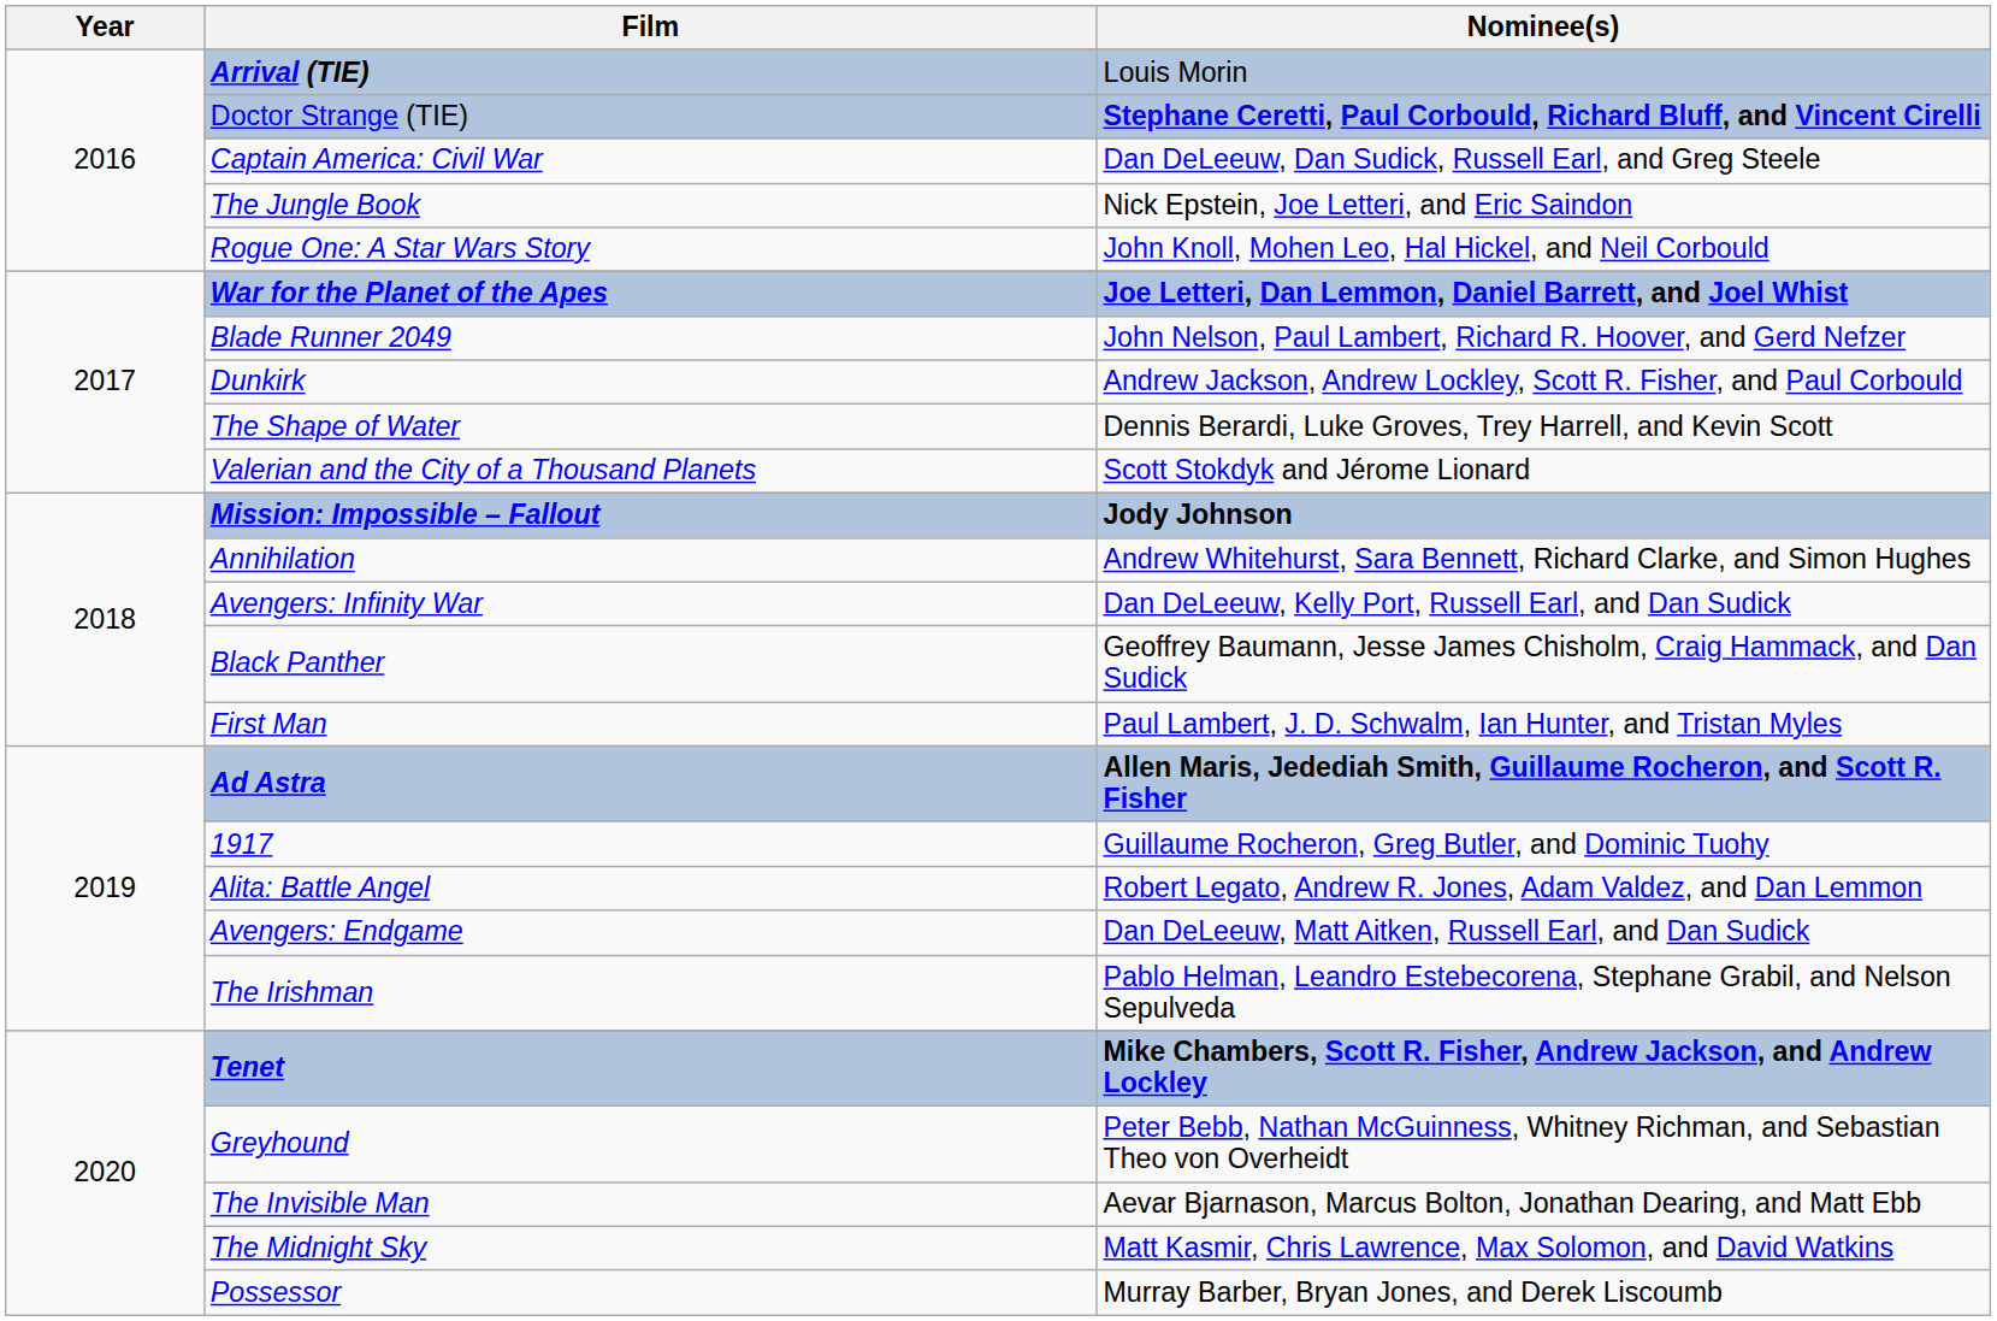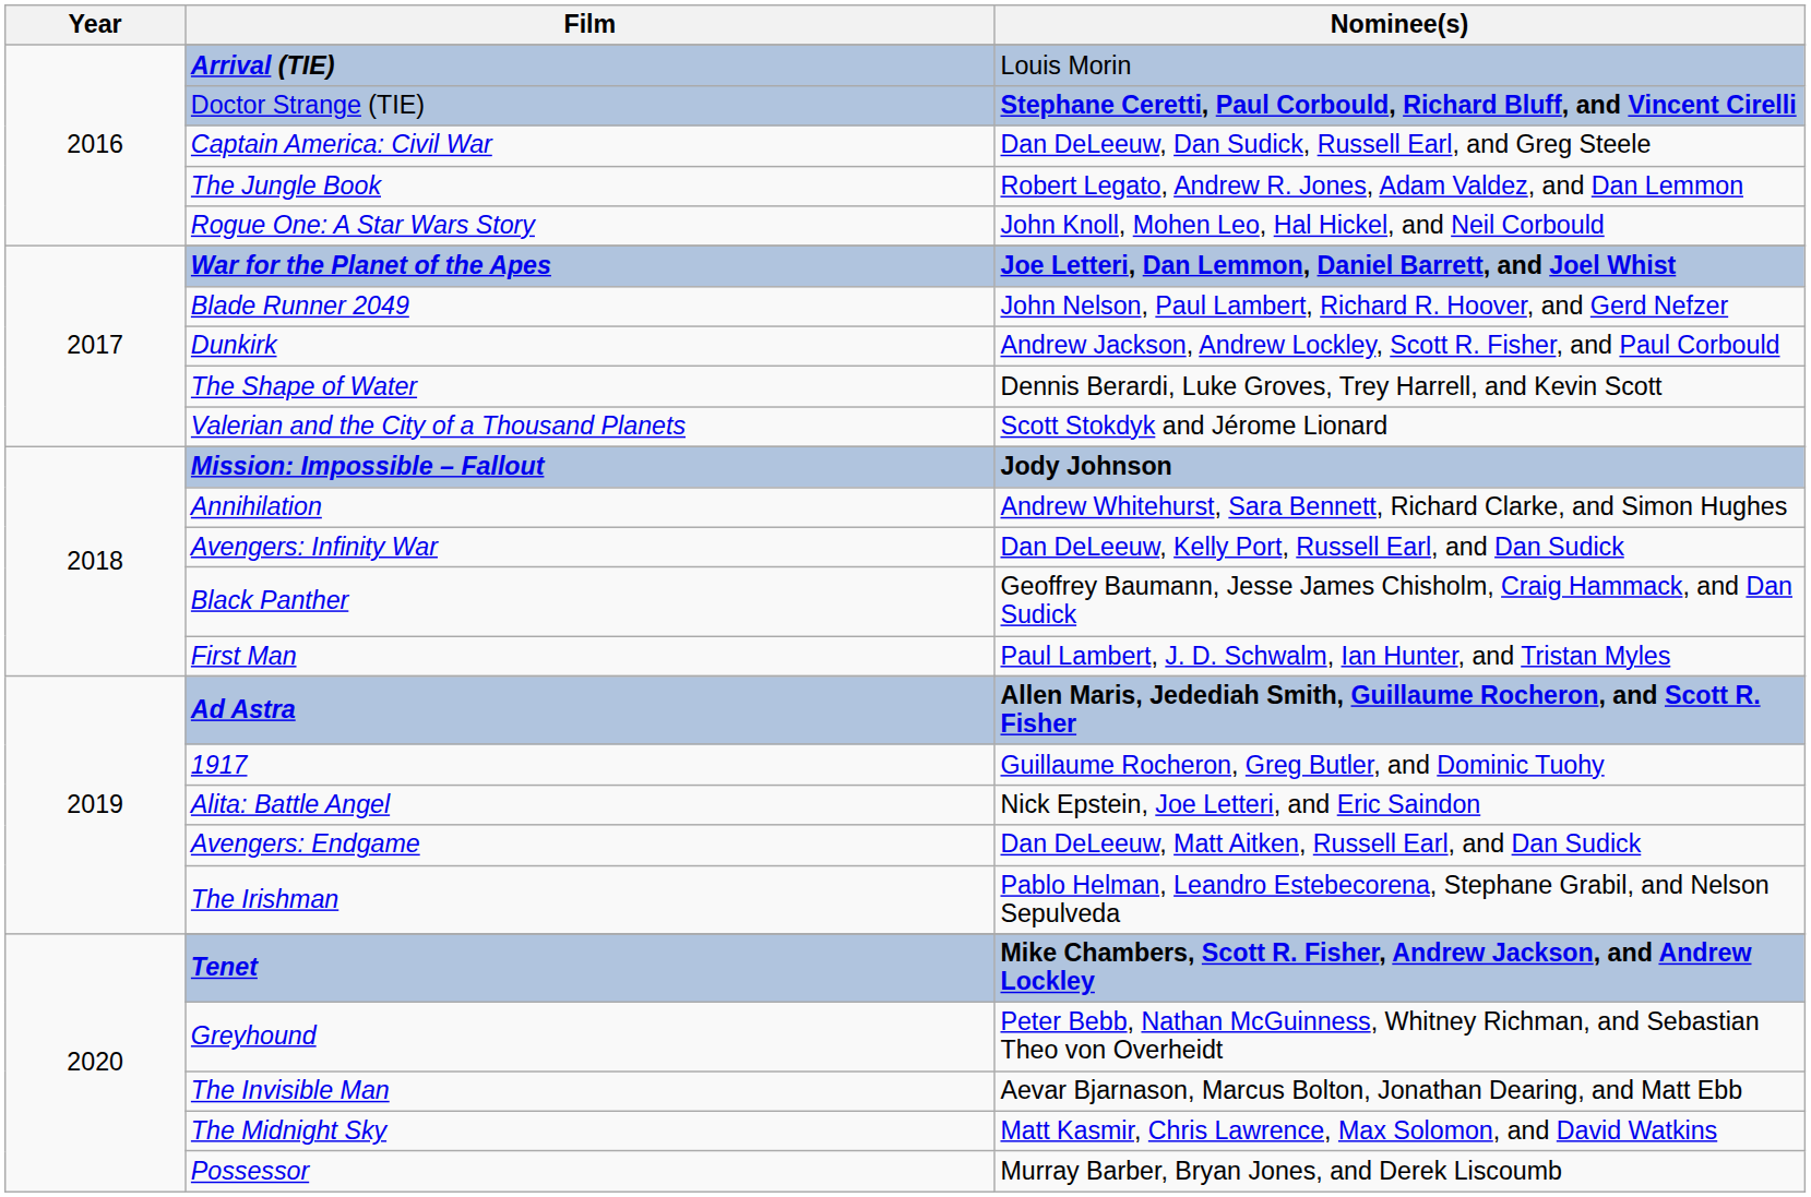 <table class="wikitable" width="90%">
 <tr>
 <th width="10%">Year</th>
 <th width="45%">Film</th>
 <th width="45%">Nominee(s)</th>
 </tr>
 <tr>
 <td rowspan="6" align="center">2016</td>
 </tr>
 <tr style="background:#B0C4DE">
 <td><strong><em><a href='#'>Arrival</a><em> (TIE)<strong></td>
 <td></strong>Louis Morin<strong></td>
 </tr>
 <tr style="background:#B0C4DE">
 <td></em></strong><a href='#'>Doctor Strange</a></em> (TIE)</strong></td>
 <td><strong><a href='#'>Stephane Ceretti</a>, <a href='#'>Paul Corbould</a>, <a href='#'>Richard Bluff</a>, and <a href='#'>Vincent Cirelli</a></strong></td>
 </tr>
 <tr>
 <td><em><a href='#'>Captain America: Civil War</a></em></td>
 <td><a href='#'>Dan DeLeeuw</a>, <a href='#'>Dan Sudick</a>, <a href='#'>Russell Earl</a>, and Greg Steele</td>
 </tr>
 <tr>
 <td><em><a href='#'>The Jungle Book</a></em></td>
-<td>Nick Epstein, <a href='#'>Joe Letteri</a>, and <a href='#'>Eric Saindon</a></td>
+<td><a href='#'>Robert Legato</a>, <a href='#'>Andrew R. Jones</a>, <a href='#'>Adam Valdez</a>, and <a href='#'>Dan Lemmon</a></td>
 </tr>
 <tr>
 <td><em><a href='#'>Rogue One: A Star Wars Story</a></em></td>
 <td><a href='#'>John Knoll</a>, <a href='#'>Mohen Leo</a>, <a href='#'>Hal Hickel</a>, and <a href='#'>Neil Corbould</a></td>
 </tr>
 <tr>
 <td rowspan="6" align="center">2017</td>
 </tr>
 <tr style="background:#B0C4DE">
 <td><strong><em><a href='#'>War for the Planet of the Apes</a></em></strong></td>
 <td><strong><a href='#'>Joe Letteri</a>, <a href='#'>Dan Lemmon</a>, <a href='#'>Daniel Barrett</a>, and <a href='#'>Joel Whist</a></strong></td>
 </tr>
 <tr>
 <td><em><a href='#'>Blade Runner 2049</a></em></td>
 <td><a href='#'>John Nelson</a>, <a href='#'>Paul Lambert</a>, <a href='#'>Richard R. Hoover</a>, and <a href='#'>Gerd Nefzer</a></td>
 </tr>
 <tr>
 <td><em><a href='#'>Dunkirk</a></em></td>
 <td><a href='#'>Andrew Jackson</a>, <a href='#'>Andrew Lockley</a>, <a href='#'>Scott R. Fisher</a>, and <a href='#'>Paul Corbould</a></td>
 </tr>
 <tr>
 <td><em><a href='#'>The Shape of Water</a></em></td>
 <td>Dennis Berardi, Luke Groves, Trey Harrell, and Kevin Scott</td>
 </tr>
 <tr>
 <td><em><a href='#'>Valerian and the City of a Thousand Planets</a></em></td>
 <td><a href='#'>Scott Stokdyk</a> and Jérome Lionard</td>
 </tr>
 <tr>
 <td rowspan="6" align="center">2018</td>
 </tr>
 <tr style="background:#B0C4DE">
 <td><strong><em><a href='#'>Mission: Impossible – Fallout</a></em></strong></td>
 <td><strong>Jody Johnson</strong></td>
 </tr>
 <tr>
 <td><em><a href='#'>Annihilation</a></em></td>
 <td><a href='#'>Andrew Whitehurst</a>, <a href='#'>Sara Bennett</a>, Richard Clarke, and Simon Hughes</td>
 </tr>
 <tr>
 <td><em><a href='#'>Avengers: Infinity War</a></em></td>
 <td><a href='#'>Dan DeLeeuw</a>, <a href='#'>Kelly Port</a>, <a href='#'>Russell Earl</a>, and <a href='#'>Dan Sudick</a></td>
 </tr>
 <tr>
 <td><em><a href='#'>Black Panther</a></em></td>
 <td>Geoffrey Baumann, Jesse James Chisholm, <a href='#'>Craig Hammack</a>, and <a href='#'>Dan Sudick</a></td>
 </tr>
 <tr>
 <td><em><a href='#'>First Man</a></em></td>
 <td><a href='#'>Paul Lambert</a>, <a href='#'>J. D. Schwalm</a>, <a href='#'>Ian Hunter</a>, and <a href='#'>Tristan Myles</a></td>
 </tr>
 <tr>
 <td rowspan="6" align="center">2019</td>
 </tr>
 <tr style="background:#B0C4DE">
 <td><strong><em><a href='#'>Ad Astra</a></em></strong></td>
 <td><strong>Allen Maris, Jedediah Smith, <a href='#'>Guillaume Rocheron</a>, and <a href='#'>Scott R. Fisher</a></strong></td>
 </tr>
 <tr>
 <td><em><a href='#'>1917</a></em></td>
 <td><a href='#'>Guillaume Rocheron</a>, <a href='#'>Greg Butler</a>, and <a href='#'>Dominic Tuohy</a></td>
 </tr>
 <tr>
 <td><em><a href='#'>Alita: Battle Angel</a></em></td>
-<td><a href='#'>Robert Legato</a>, <a href='#'>Andrew R. Jones</a>, <a href='#'>Adam Valdez</a>, and <a href='#'>Dan Lemmon</a></td>
+<td>Nick Epstein, <a href='#'>Joe Letteri</a>, and <a href='#'>Eric Saindon</a></td>
 </tr>
 <tr>
 <td><em><a href='#'>Avengers: Endgame</a></em></td>
 <td><a href='#'>Dan DeLeeuw</a>, <a href='#'>Matt Aitken</a>, <a href='#'>Russell Earl</a>, and <a href='#'>Dan Sudick</a></td>
 </tr>
 <tr>
 <td><em><a href='#'>The Irishman</a></em></td>
 <td><a href='#'>Pablo Helman</a>, <a href='#'>Leandro Estebecorena</a>, Stephane Grabil, and Nelson Sepulveda</td>
 </tr>
 <tr>
 <td rowspan="6" align="center">2020</td>
 </tr>
 <tr style="background:#B0C4DE">
 <td><strong><em><a href='#'>Tenet</a></em></strong></td>
 <td><strong>Mike Chambers, <a href='#'>Scott R. Fisher</a>, <a href='#'>Andrew Jackson</a>, and <a href='#'>Andrew Lockley</a></strong></td>
 </tr>
 <tr>
 <td><em><a href='#'>Greyhound</a></em></td>
 <td><a href='#'>Peter Bebb</a>, <a href='#'>Nathan McGuinness</a>, Whitney Richman, and Sebastian Theo von Overheidt</td>
 </tr>
 <tr>
 <td><em><a href='#'>The Invisible Man</a></em></td>
 <td>Aevar Bjarnason, Marcus Bolton, Jonathan Dearing, and Matt Ebb</td>
 </tr>
 <tr>
 <td><em><a href='#'>The Midnight Sky</a></em></td>
 <td><a href='#'>Matt Kasmir</a>, <a href='#'>Chris Lawrence</a>, <a href='#'>Max Solomon</a>, and <a href='#'>David Watkins</a></td>
 </tr>
 <tr>
 <td><em><a href='#'>Possessor</a></em></td>
 <td>Murray Barber, Bryan Jones, and Derek Liscoumb</td>
 </tr>
 </table>
